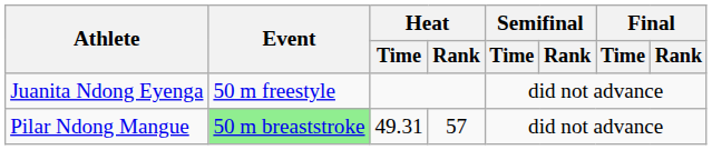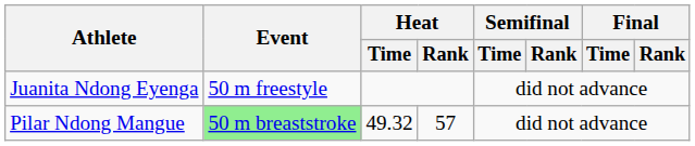 <table class="wikitable" style="text-align:center; font-size:90%">
 <tr>
 <th rowspan="2">Athlete</th>
 <th rowspan="2">Event</th>
 <th colspan="2">Heat</th>
 <th colspan="2">Semifinal</th>
 <th colspan="2">Final</th>
 </tr>
 <tr style="font-size:95%">
 <th>Time</th>
 <th>Rank</th>
 <th>Time</th>
 <th>Rank</th>
 <th>Time</th>
 <th>Rank</th>
 </tr>
 <tr>
 <td align=left><a href='#'>Juanita Ndong Eyenga</a></td>
 <td align=left><a href='#'>50 m freestyle</a></td>
 <td colspan=2></td>
 <td colspan=4>did not advance</td>
 </tr>
 <tr>
 <td align=left><a href='#'>Pilar Ndong Mangue</a></td>
 <td align=left style="background: lightgreen;"><a href='#'>50 m breaststroke</a></td>
-<td>49.31</td>
+<td>49.32</td>
 <td>57</td>
 <td colspan=4>did not advance</td>
 </tr>
 </table>
